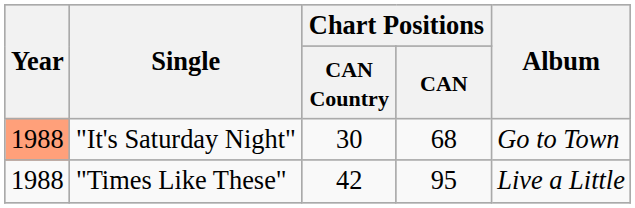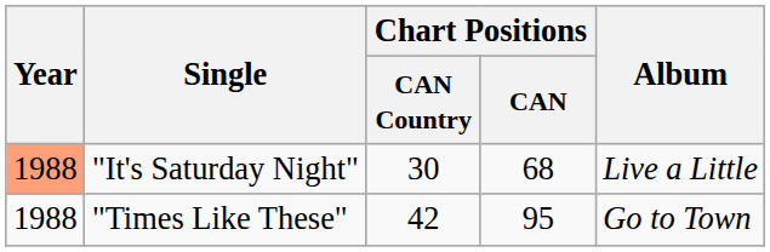 <table class="wikitable">
 <tr>
 <th rowspan="2">Year</th>
 <th rowspan="2">Single</th>
 <th colspan="2">Chart Positions</th>
 <th rowspan="2">Album</th>
 </tr>
 <tr>
 <th width="50"><small>CAN Country</small></th>
 <th width="50"><small>CAN</small></th>
 </tr>
 <tr>
 <td style="background: lightsalmon;">1988</td>
 <td>"It's Saturday Night"</td>
 <td align="center">30</td>
 <td align="center">68</td>
-<td><em>Go to Town</em></td>
+<td><em>Live a Little</em></td>
 </tr>
 <tr>
 <td>1988</td>
 <td>"Times Like These"</td>
 <td align="center">42</td>
 <td align="center">95</td>
-<td><em>Live a Little</em></td>
+<td><em>Go to Town</em></td>
 </tr>
 </table>
